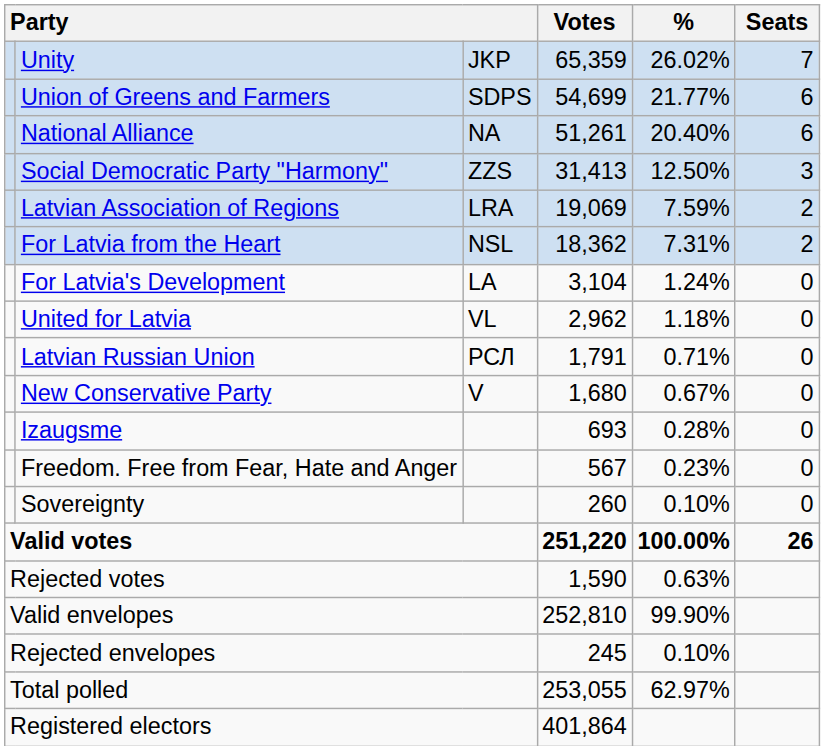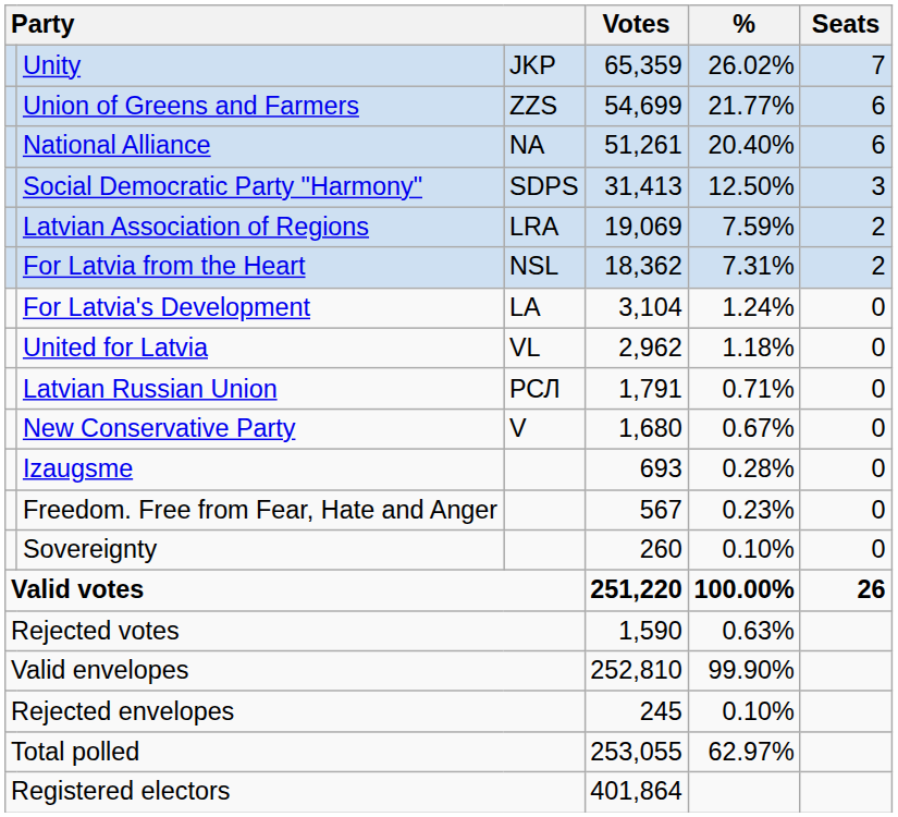 <table class="wikitable" border="1" style="text-align:right;">
 <tr>
 <th style="text-align:left;" colspan=3>Party</th>
 <th align=center width="50">Votes</th>
 <th align=center width="50">%</th>
 <th align=center width="50">Seats</th>
 </tr>
 <tr style="background:#CEE0F2;">
 <td></td>
 <td align=left><a href='#'>Unity</a></td>
 <td align=left>JKP</td>
 <td>65,359</td>
 <td>26.02%</td>
 <td>7</td>
 </tr>
 <tr style="background:#CEE0F2;">
 <td></td>
 <td align=left><a href='#'>Union of Greens and Farmers</a></td>
-<td align=left>SDPS</td>
+<td align=left>ZZS</td>
 <td>54,699</td>
 <td>21.77%</td>
 <td>6</td>
 </tr>
 <tr style="background:#CEE0F2;">
 <td></td>
 <td align=left><a href='#'>National Alliance</a></td>
 <td align=left>NA</td>
 <td>51,261</td>
 <td>20.40%</td>
 <td>6</td>
 </tr>
 <tr style="background:#CEE0F2;">
 <td></td>
 <td align=left style="white-space: nowrap;"><a href='#'>Social Democratic Party "Harmony"</a></td>
-<td align=left>ZZS</td>
+<td align=left>SDPS</td>
 <td>31,413</td>
 <td>12.50%</td>
 <td>3</td>
 </tr>
 <tr style="background:#CEE0F2;">
 <td></td>
 <td align=left><a href='#'>Latvian Association of Regions</a></td>
 <td align=left>LRA</td>
 <td>19,069</td>
 <td>7.59%</td>
 <td>2</td>
 </tr>
 <tr style="background:#CEE0F2;">
 <td></td>
 <td align=left><a href='#'>For Latvia from the Heart</a></td>
 <td align=left>NSL</td>
 <td>18,362</td>
 <td>7.31%</td>
 <td>2</td>
 </tr>
 <tr>
 <td></td>
 <td align=left><a href='#'>For Latvia's Development</a></td>
 <td align=left>LA</td>
 <td>3,104</td>
 <td>1.24%</td>
 <td>0</td>
 </tr>
 <tr>
 <td></td>
 <td align=left><a href='#'>United for Latvia</a></td>
 <td align=left>VL</td>
 <td>2,962</td>
 <td>1.18%</td>
 <td>0</td>
 </tr>
 <tr>
 <td></td>
 <td align=left><a href='#'>Latvian Russian Union</a></td>
 <td align=left>РСЛ</td>
 <td>1,791</td>
 <td>0.71%</td>
 <td>0</td>
 </tr>
 <tr>
 <td></td>
 <td align=left><a href='#'>New Conservative Party</a></td>
 <td align=left>V</td>
 <td>1,680</td>
 <td>0.67%</td>
 <td>0</td>
 </tr>
 <tr>
 <td></td>
 <td align=left><a href='#'>Izaugsme</a></td>
 <td align=left></td>
 <td>693</td>
 <td>0.28%</td>
 <td>0</td>
 </tr>
 <tr>
 <td></td>
 <td align=left>Freedom. Free from Fear, Hate and Anger</td>
 <td align=left></td>
 <td>567</td>
 <td>0.23%</td>
 <td>0</td>
 </tr>
 <tr>
 <td></td>
 <td align=left>Sovereignty</td>
 <td align=left></td>
 <td>260</td>
 <td>0.10%</td>
 <td>0</td>
 </tr>
 <tr style="font-weight:bold">
 <td align=left colspan=3>Valid votes</td>
 <td>251,220</td>
 <td>100.00%</td>
 <td>26</td>
 </tr>
 <tr>
 <td align=left colspan=3>Rejected votes</td>
 <td>1,590</td>
 <td>0.63%</td>
 <td></td>
 </tr>
 <tr>
 <td align=left colspan=3>Valid envelopes</td>
 <td>252,810</td>
 <td>99.90%</td>
 <td></td>
 </tr>
 <tr>
 <td align=left colspan=3>Rejected envelopes</td>
 <td>245</td>
 <td>0.10%</td>
 <td></td>
 </tr>
 <tr>
 <td align=left colspan=3>Total polled</td>
 <td>253,055</td>
 <td>62.97%</td>
 <td></td>
 </tr>
 <tr>
 <td align=left colspan=3>Registered electors</td>
 <td>401,864</td>
 <td></td>
 <td></td>
 </tr>
 </table>
